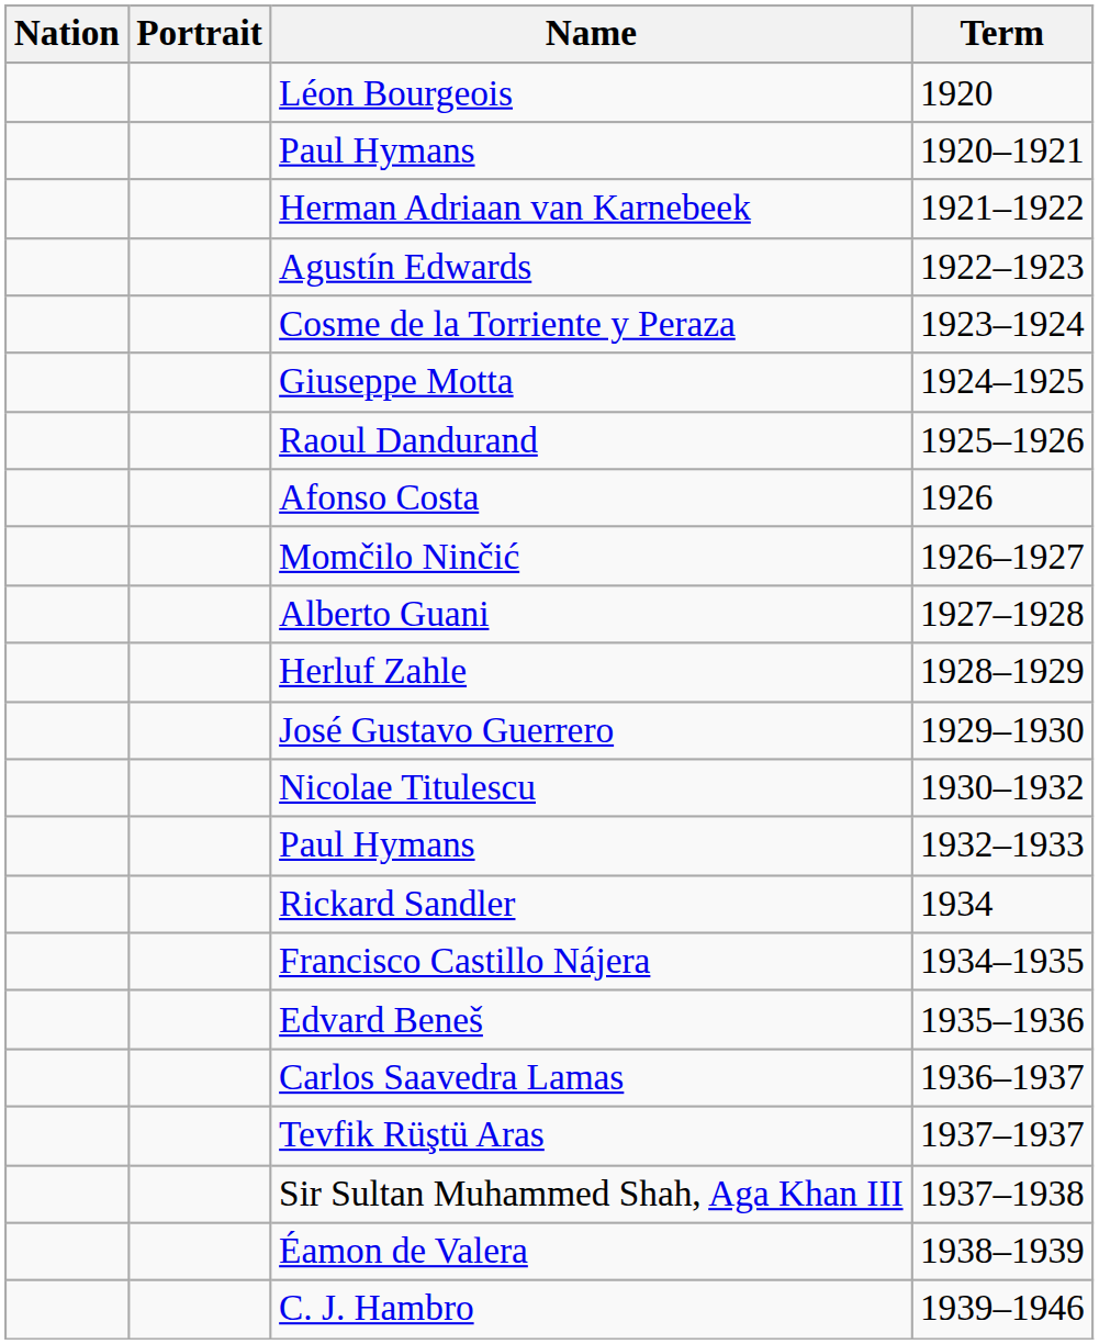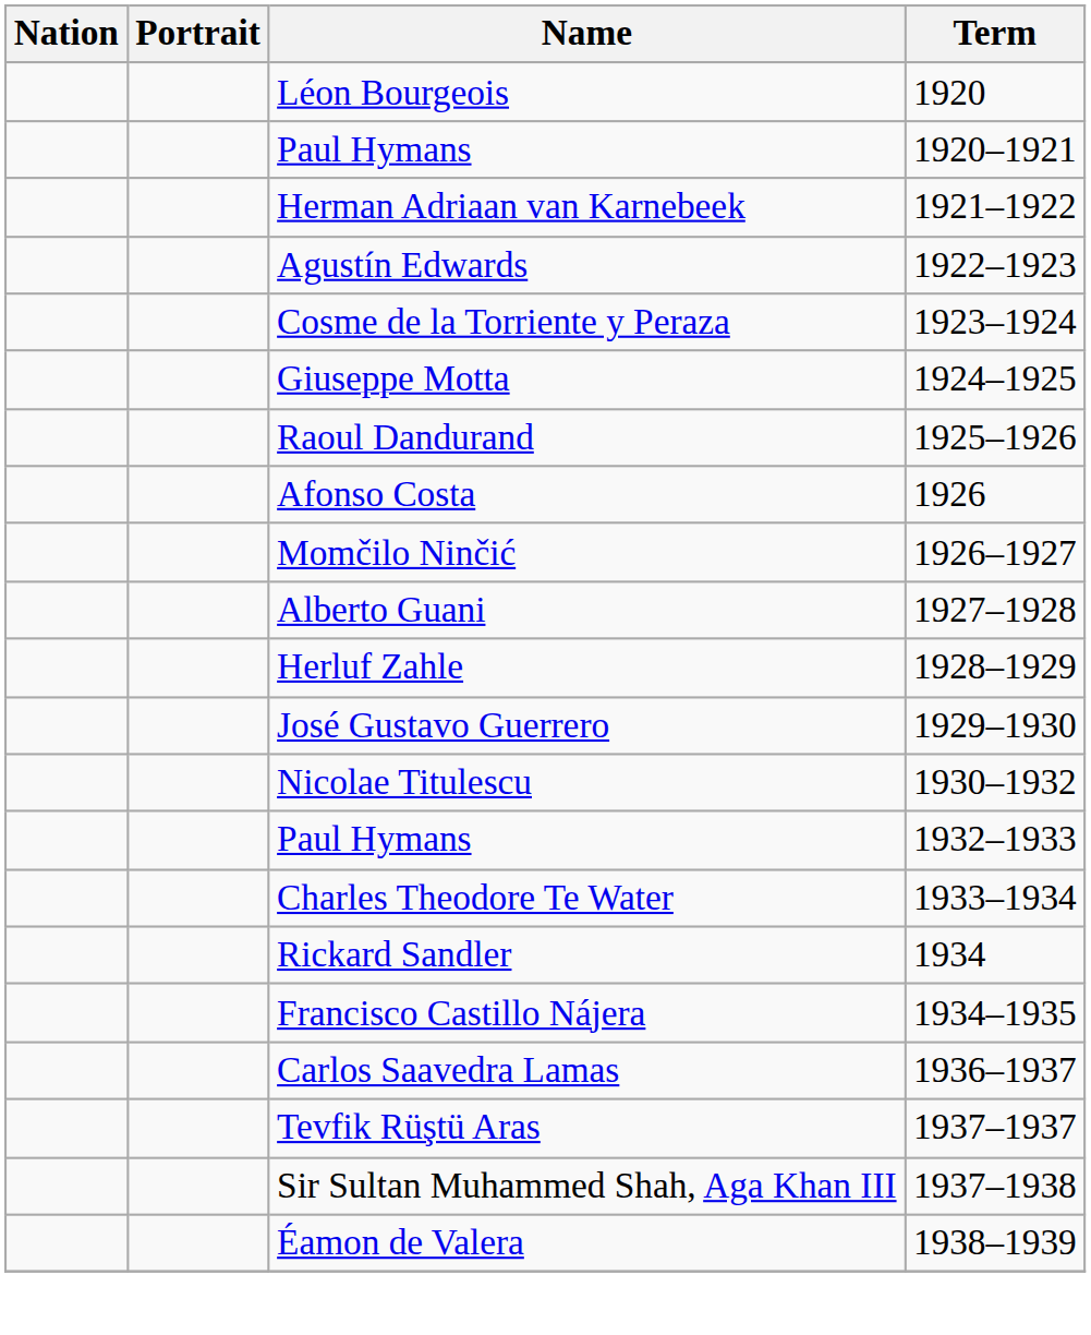 <table class="wikitable">
 <tr>
 <th>Nation</th>
 <th>Portrait</th>
 <th>Name</th>
 <th>Term</th>
 </tr>
 <tr>
 <td></td>
 <td></td>
 <td><a href='#'>Léon Bourgeois</a></td>
 <td>1920</td>
 </tr>
 <tr>
 <td></td>
 <td></td>
 <td><a href='#'>Paul Hymans</a><br></td>
 <td>1920–1921</td>
 </tr>
 <tr>
 <td></td>
 <td></td>
 <td><a href='#'>Herman Adriaan van Karnebeek</a></td>
 <td>1921–1922</td>
 </tr>
 <tr>
 <td></td>
 <td></td>
 <td><a href='#'>Agustín Edwards</a></td>
 <td>1922–1923</td>
 </tr>
 <tr>
 <td></td>
 <td></td>
 <td><a href='#'>Cosme de la Torriente y Peraza</a></td>
 <td>1923–1924</td>
 </tr>
 <tr>
 <td></td>
 <td></td>
 <td><a href='#'>Giuseppe Motta</a></td>
 <td>1924–1925</td>
 </tr>
 <tr>
 <td></td>
 <td></td>
 <td><a href='#'>Raoul Dandurand</a></td>
 <td>1925–1926</td>
 </tr>
 <tr>
 <td></td>
 <td></td>
 <td><a href='#'>Afonso Costa</a></td>
 <td>1926</td>
 </tr>
 <tr>
 <td></td>
 <td></td>
 <td><a href='#'>Momčilo Ninčić</a></td>
 <td>1926–1927</td>
 </tr>
 <tr>
 <td></td>
 <td></td>
 <td><a href='#'>Alberto Guani</a></td>
 <td>1927–1928</td>
 </tr>
 <tr>
 <td></td>
 <td></td>
 <td><a href='#'>Herluf Zahle</a></td>
 <td>1928–1929</td>
 </tr>
 <tr>
 <td></td>
 <td></td>
 <td><a href='#'>José Gustavo Guerrero</a></td>
 <td>1929–1930</td>
 </tr>
 <tr>
 <td></td>
 <td></td>
 <td><a href='#'>Nicolae Titulescu</a></td>
 <td>1930–1932</td>
 </tr>
 <tr>
 <td></td>
 <td></td>
 <td><a href='#'>Paul Hymans</a><br></td>
 <td>1932–1933</td>
 </tr>
 <tr>
 <td></td>
 <td></td>
+<td><a href='#'>Charles Theodore Te Water</a></td>
+<td>1933–1934</td>
+</tr>
+<tr>
+<td></td>
+<td></td>
 <td><a href='#'>Rickard Sandler</a></td>
 <td>1934</td>
 </tr>
 <tr>
 <td></td>
 <td></td>
 <td><a href='#'>Francisco Castillo Nájera</a></td>
 <td>1934–1935</td>
-</tr>
-<tr>
-<td></td>
-<td></td>
-<td><a href='#'>Edvard Beneš</a></td>
-<td>1935–1936</td>
 </tr>
 <tr>
 <td></td>
 <td></td>
 <td><a href='#'>Carlos Saavedra Lamas</a></td>
 <td>1936–1937</td>
 </tr>
 <tr>
 <td></td>
 <td></td>
 <td><a href='#'>Tevfik Rüştü Aras</a></td>
 <td>1937–1937</td>
 </tr>
 <tr>
 <td></td>
 <td></td>
 <td>Sir Sultan Muhammed Shah, <a href='#'>Aga Khan III</a></td>
 <td>1937–1938</td>
 </tr>
 <tr>
 <td></td>
 <td></td>
 <td><a href='#'>Éamon de Valera</a></td>
 <td>1938–1939</td>
 </tr>
 <tr>
-<td></td>
-<td></td>
-<td><a href='#'>C. J. Hambro</a></td>
-<td>1939–1946</td>
-</tr>
-<tr>
 </tr>
 </table>
